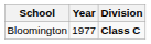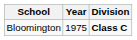 <table class="wikitable">
 <tr>
 <th>School</th>
 <th>Year</th>
 <th>Division</th>
 </tr>
 <tr>
 <td>Bloomington</td>
-<td>1977</td>
+<td>1975</td>
 <td><strong>Class C</strong></td>
 </tr>
 </table>
